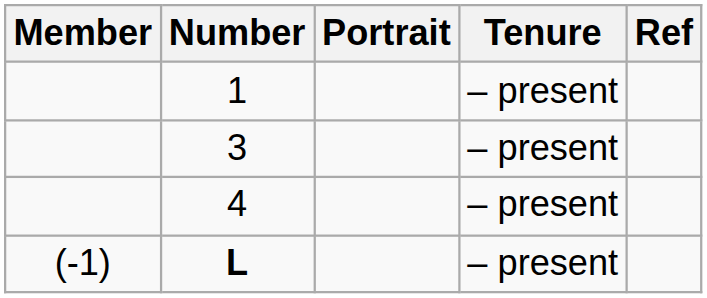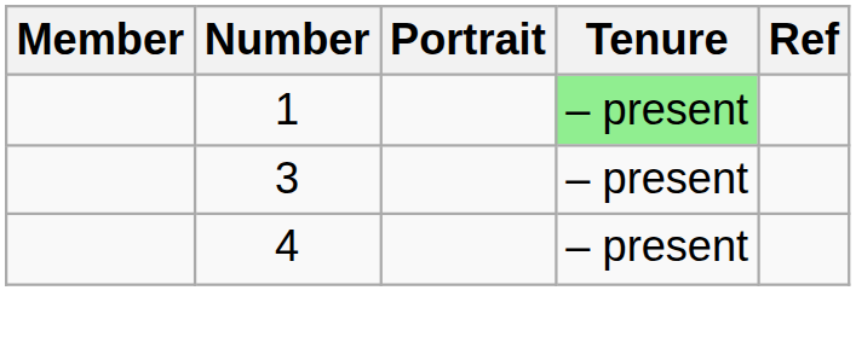 <table class="wikitable sortable" style="text-align:center">
 <tr>
 <th>Member</th>
 <th>Number</th>
 <th>Portrait</th>
 <th>Tenure</th>
 <th>Ref</th>
 </tr>
 <tr>
 <td></td>
 <td>1</td>
 <td></td>
-<td> – present</td>
+<td style="background: lightgreen;"> – present</td>
 <td></td>
 </tr>
 <tr>
 <td></td>
 <td>3</td>
 <td></td>
 <td> – present</td>
 <td></td>
 </tr>
 <tr>
 <td></td>
 <td>4</td>
 <td></td>
 <td> – present</td>
 <td></td>
 </tr>
-<tr>
-<td> (-1)</td>
-<td><strong>L</strong></td>
-<td></td>
-<td> – present</td>
-<td></td>
-</tr>
 </table>
